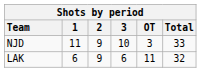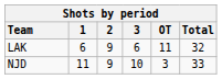 <table class="wikitable" style="width:20em; text-align:right;">
 <tr>
 <th colspan=6>Shots by period</th>
 </tr>
 <tr>
 <th style="width:8em; text-align:left;">Team</th>
 <th style="width:3em;">1</th>
 <th style="width:3em;">2</th>
 <th style="width:3em;">3</th>
 <th style="width:3em;">OT</th>
 <th style="width:3em;">Total</th>
 </tr>
 <tr style="text-align:center;">
+<td style="text-align:left;">LAK</td>
+<td>6</td>
+<td>9</td>
+<td>6</td>
+<td>11</td>
+<td>32</td>
+</tr>
+<tr style="text-align:center;">
 <td style="text-align:left;">NJD</td>
 <td>11</td>
 <td>9</td>
 <td>10</td>
 <td>3</td>
 <td>33</td>
 </tr>
-<tr style="text-align:center;">
-<td style="text-align:left;">LAK</td>
-<td>6</td>
-<td>9</td>
-<td>6</td>
-<td>11</td>
-<td>32</td>
-</tr>
 </table>
